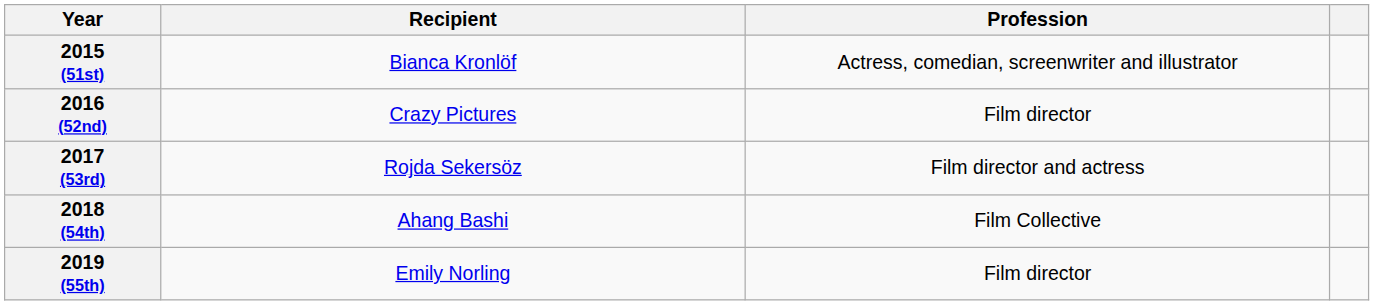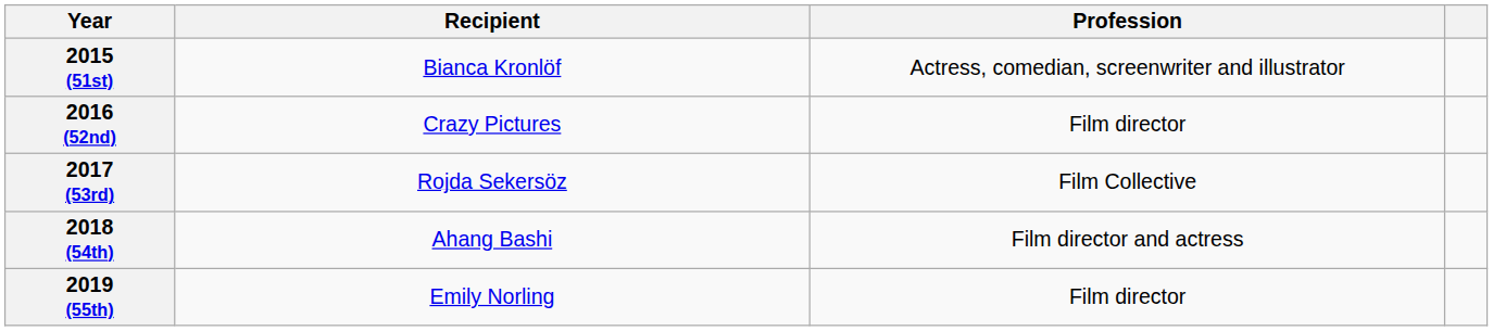 <table class="wikitable" style="text-align:center;">
 <tr>
 <th scope="col" style="width:8%;">Year</th>
 <th scope="col" style="width:30%;">Recipient</th>
 <th scope="col" style="width:30%;">Profession</th>
 <th scope="col" style="width:2%;"></th>
 </tr>
 <tr>
 <th scope="row" rowspan=1 style="text-align:center"><strong>2015</strong><br><small><a href='#'>(51st)</a></small></th>
 <td align="center"><a href='#'>Bianca Kronlöf</a></td>
 <td align="center">Actress, comedian, screenwriter and illustrator</td>
 <td rowspan="1"></td>
 </tr>
 <tr>
 <th scope="row" rowspan=1 style="text-align:center"><strong>2016</strong><br><small><a href='#'>(52nd)</a></small></th>
 <td align="center"><a href='#'>Crazy Pictures</a></td>
 <td align="center">Film director</td>
 <td rowspan="1"></td>
 </tr>
 <tr>
 <th scope="row" rowspan=1 style="text-align:center"><strong>2017</strong><br><small><a href='#'>(53rd)</a></small></th>
 <td align="center"><a href='#'>Rojda Sekersöz</a></td>
-<td align="center">Film director and actress</td>
+<td align="center">Film Collective</td>
 <td rowspan="1"></td>
 </tr>
 <tr>
 <th scope="row" rowspan=1 style="text-align:center"><strong>2018</strong><br><small><a href='#'>(54th)</a></small></th>
 <td align="center"><a href='#'>Ahang Bashi</a></td>
-<td align="center">Film Collective</td>
+<td align="center">Film director and actress</td>
 <td rowspan="1"></td>
 </tr>
 <tr>
 <th scope="row" rowspan=1 style="text-align:center"><strong>2019</strong><br><small><a href='#'>(55th)</a></small></th>
 <td align="center"><a href='#'>Emily Norling</a></td>
 <td align="center">Film director</td>
 <td rowspan="1"></td>
 </tr>
 </table>
